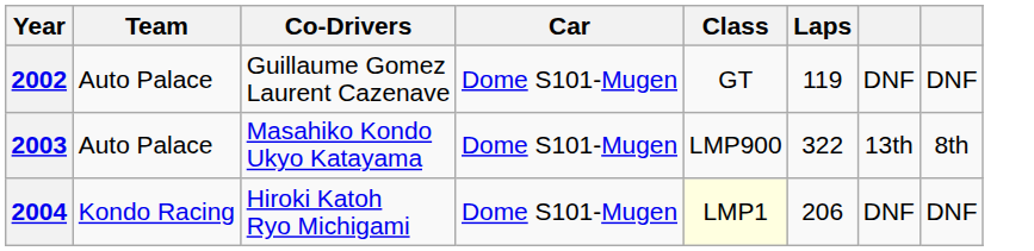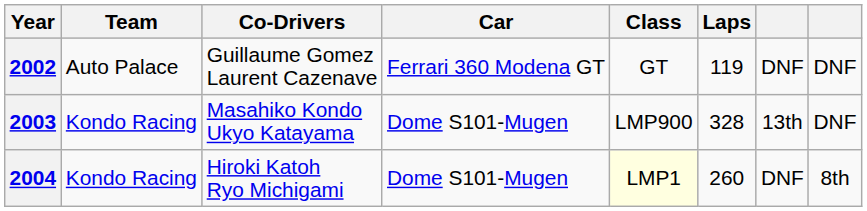 <table class="wikitable" style="text-align:center; font-size:90%">
 <tr>
 <th>Year</th>
 <th>Team</th>
 <th>Co-Drivers</th>
 <th>Car</th>
 <th>Class</th>
 <th>Laps</th>
 <th></th>
 <th></th>
 </tr>
 <tr>
 <th><a href='#'>2002</a></th>
 <td align="left" nowrap> Auto Palace</td>
 <td align="left" nowrap> Guillaume Gomez<br> Laurent Cazenave</td>
-<td align="left" nowrap><a href='#'>Dome</a> S101-<a href='#'>Mugen</a></td>
+<td align="left" nowrap><a href='#'>Ferrari 360 Modena</a> GT</td>
 <td>GT</td>
 <td>119</td>
 <td>DNF</td>
 <td>DNF</td>
 </tr>
 <tr>
 <th><a href='#'>2003</a></th>
-<td align="left" nowrap> Auto Palace</td>
+<td align="left" nowrap> <a href='#'>Kondo Racing</a></td>
 <td align="left" nowrap> <a href='#'>Masahiko Kondo</a><br> <a href='#'>Ukyo Katayama</a></td>
 <td align="left" nowrap><a href='#'>Dome</a> S101-<a href='#'>Mugen</a></td>
 <td>LMP900</td>
-<td>322</td>
+<td>328</td>
 <td>13th</td>
-<td>8th</td>
+<td>DNF</td>
 </tr>
 <tr>
 <th><a href='#'>2004</a></th>
 <td align="left" nowrap> <a href='#'>Kondo Racing</a></td>
 <td align="left" nowrap> <a href='#'>Hiroki Katoh</a><br> <a href='#'>Ryo Michigami</a></td>
 <td align="left" nowrap><a href='#'>Dome</a> S101-<a href='#'>Mugen</a></td>
 <td style="background: lightyellow;">LMP1</td>
-<td>206</td>
+<td>260</td>
 <td>DNF</td>
-<td>DNF</td>
+<td>8th</td>
 </tr>
 </table>
